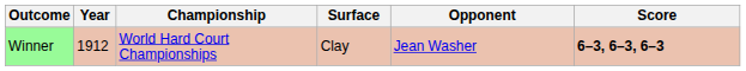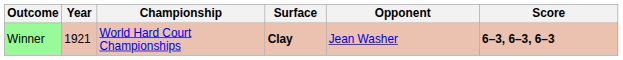 <table class="sortable wikitable">
 <tr>
 <th style="width:70px;">Outcome</th>
 <th style="width:40px;">Year</th>
 <th style="width:220px;">Championship</th>
 <th style="width:75px;">Surface</th>
 <th style="width:200px;">Opponent</th>
 <th style="width:180px;">Score</th>
 </tr>
 <tr bgcolor="#EBC2AF">
 <td bgcolor="98FB98">Winner</td>
-<td>1912</td>
+<td>1921</td>
 <td><a href='#'>World Hard Court Championships</a></td>
-<td>Clay</td>
+<td><strong>Clay</strong></td>
 <td> <a href='#'>Jean Washer</a></td>
 <td><strong>6–3, 6–3, 6–3</strong></td>
 </tr>
 </table>
